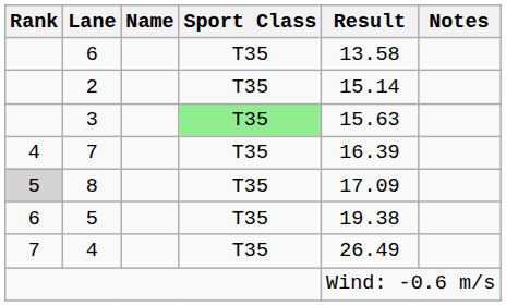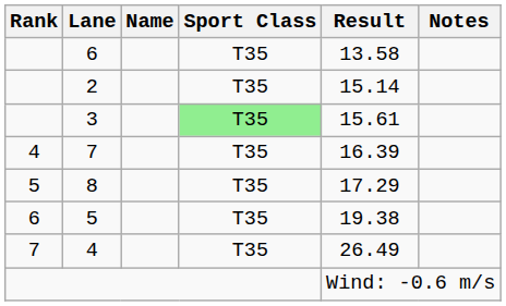 <table class="wikitable sortable" style="text-align:center">
 <tr>
 <th>Rank</th>
 <th>Lane</th>
 <th>Name</th>
 <th>Sport Class</th>
 <th>Result</th>
 <th>Notes</th>
 </tr>
 <tr>
 <td></td>
 <td>6</td>
 <td align="left"></td>
 <td>T35</td>
 <td>13.58</td>
 <td></td>
 </tr>
 <tr>
 <td></td>
 <td>2</td>
 <td align="left"></td>
 <td>T35</td>
 <td>15.14</td>
 <td></td>
 </tr>
 <tr>
 <td></td>
 <td>3</td>
 <td align="left"></td>
 <td style="background: lightgreen;">T35</td>
-<td>15.63</td>
+<td>15.61</td>
 <td></td>
 </tr>
 <tr>
 <td>4</td>
 <td>7</td>
 <td align="left"></td>
 <td>T35</td>
 <td>16.39</td>
 <td></td>
 </tr>
 <tr>
-<td style="background: lightgrey;">5</td>
+<td>5</td>
 <td>8</td>
 <td align="left"></td>
 <td>T35</td>
-<td>17.09</td>
+<td>17.29</td>
 <td></td>
 </tr>
 <tr>
 <td>6</td>
 <td>5</td>
 <td align="left"></td>
 <td>T35</td>
 <td>19.38</td>
 <td></td>
 </tr>
 <tr>
 <td>7</td>
 <td>4</td>
 <td align="left"></td>
 <td>T35</td>
 <td>26.49</td>
 <td></td>
 </tr>
 <tr class="sortbottom">
 <td colspan=4></td>
 <td colspan="2" style="text-align:left;">Wind: -0.6 m/s</td>
 </tr>
 </table>
